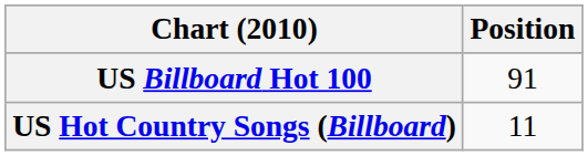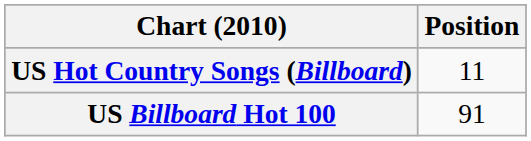 <table class="wikitable sortable plainrowheaders" style="text-align:center">
 <tr>
 <th scope="col">Chart (2010)</th>
 <th scope="col">Position</th>
 </tr>
 <tr>
+<th scope="row">US <a href='#'>Hot Country Songs</a> (<em><a href='#'>Billboard</a></em>)</th>
+<td>11</td>
+</tr>
+<tr>
 <th scope="row">US <a href='#'><em>Billboard</em> Hot 100</a></th>
 <td>91</td>
 </tr>
-<tr>
-<th scope="row">US <a href='#'>Hot Country Songs</a> (<em><a href='#'>Billboard</a></em>)</th>
-<td>11</td>
-</tr>
 </table>
